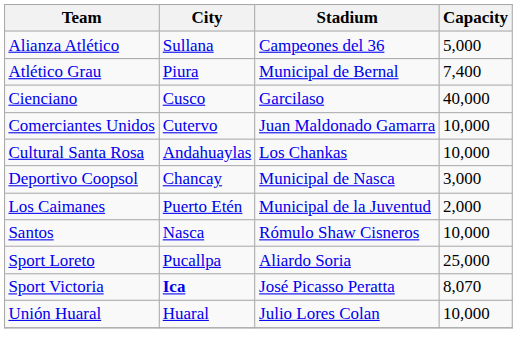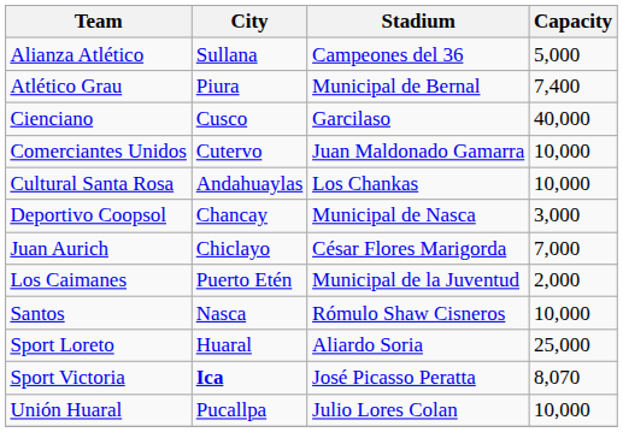 <table class="wikitable sortable">
 <tr>
 <th>Team</th>
 <th>City</th>
 <th>Stadium</th>
 <th>Capacity</th>
 </tr>
 <tr>
 <td><a href='#'>Alianza Atlético</a></td>
 <td><a href='#'>Sullana</a></td>
 <td><a href='#'>Campeones del 36</a></td>
 <td>5,000</td>
 </tr>
 <tr>
 <td><a href='#'>Atlético Grau</a></td>
 <td><a href='#'>Piura</a></td>
 <td><a href='#'>Municipal de Bernal</a></td>
 <td>7,400</td>
 </tr>
 <tr>
 <td><a href='#'>Cienciano</a></td>
 <td><a href='#'>Cusco</a></td>
 <td><a href='#'>Garcilaso</a></td>
 <td>40,000</td>
 </tr>
 <tr>
 <td><a href='#'>Comerciantes Unidos</a></td>
 <td><a href='#'>Cutervo</a></td>
 <td><a href='#'>Juan Maldonado Gamarra</a></td>
 <td>10,000</td>
 </tr>
 <tr>
 <td><a href='#'>Cultural Santa Rosa</a></td>
 <td><a href='#'>Andahuaylas</a></td>
 <td><a href='#'>Los Chankas</a></td>
 <td>10,000</td>
 </tr>
 <tr>
 <td><a href='#'>Deportivo Coopsol</a></td>
 <td><a href='#'>Chancay</a></td>
 <td><a href='#'>Municipal de Nasca</a></td>
 <td>3,000</td>
 </tr>
 <tr>
+<td><a href='#'>Juan Aurich</a></td>
+<td><a href='#'>Chiclayo</a></td>
+<td><a href='#'>César Flores Marigorda</a></td>
+<td>7,000</td>
+</tr>
+<tr>
 <td><a href='#'>Los Caimanes</a></td>
 <td><a href='#'>Puerto Etén</a></td>
 <td><a href='#'>Municipal de la Juventud</a></td>
 <td>2,000</td>
 </tr>
 <tr>
 <td><a href='#'>Santos</a></td>
 <td><a href='#'>Nasca</a></td>
 <td><a href='#'>Rómulo Shaw Cisneros</a></td>
 <td>10,000</td>
 </tr>
 <tr>
 <td><a href='#'>Sport Loreto</a></td>
-<td><a href='#'>Pucallpa</a></td>
+<td><a href='#'>Huaral</a></td>
 <td><a href='#'>Aliardo Soria</a></td>
 <td>25,000</td>
 </tr>
 <tr>
 <td><a href='#'>Sport Victoria</a></td>
 <td><strong><a href='#'>Ica</a></strong></td>
 <td><a href='#'>José Picasso Peratta</a></td>
 <td>8,070</td>
 </tr>
 <tr>
 <td><a href='#'>Unión Huaral</a></td>
-<td><a href='#'>Huaral</a></td>
+<td><a href='#'>Pucallpa</a></td>
 <td><a href='#'>Julio Lores Colan</a></td>
 <td>10,000</td>
 </tr>
 <tr>
 </tr>
 </table>
